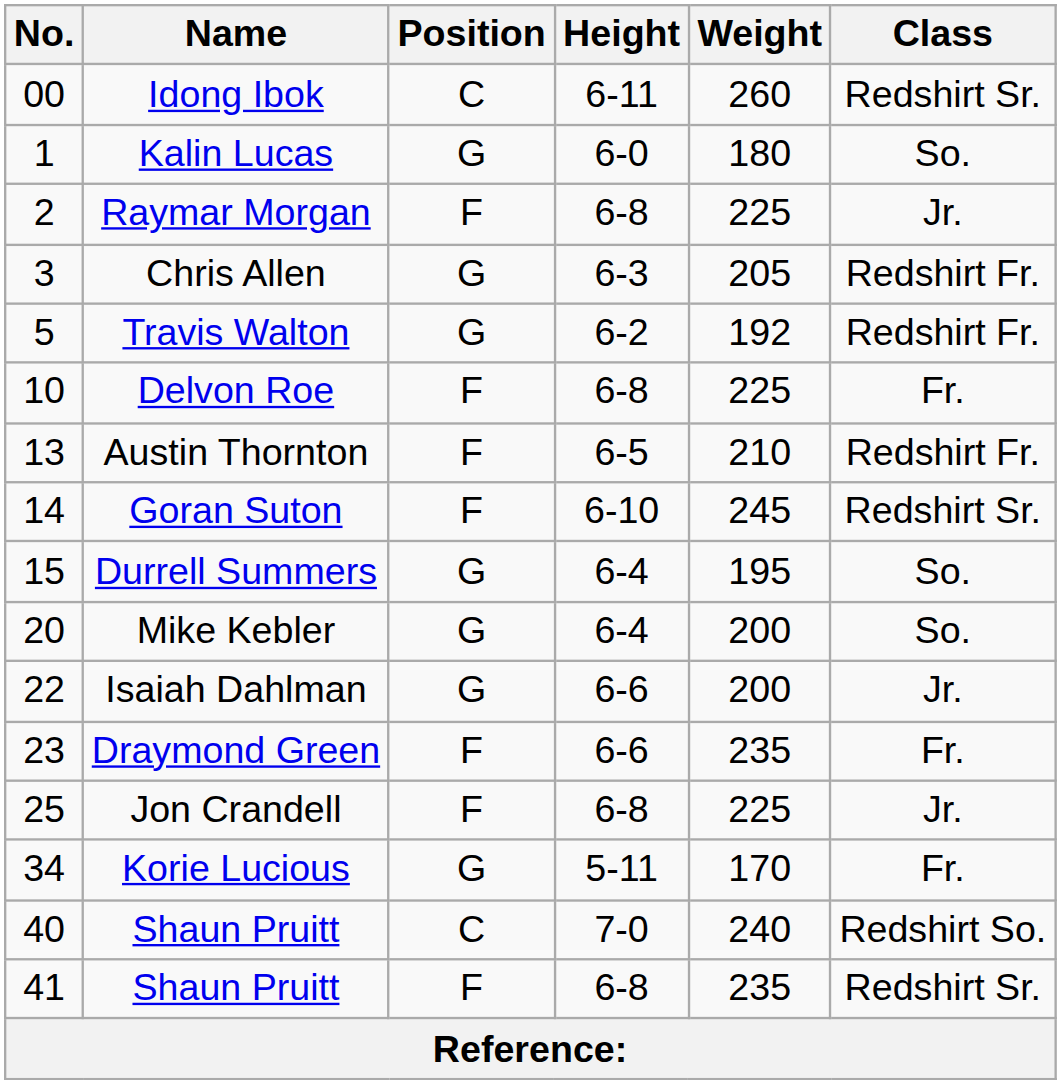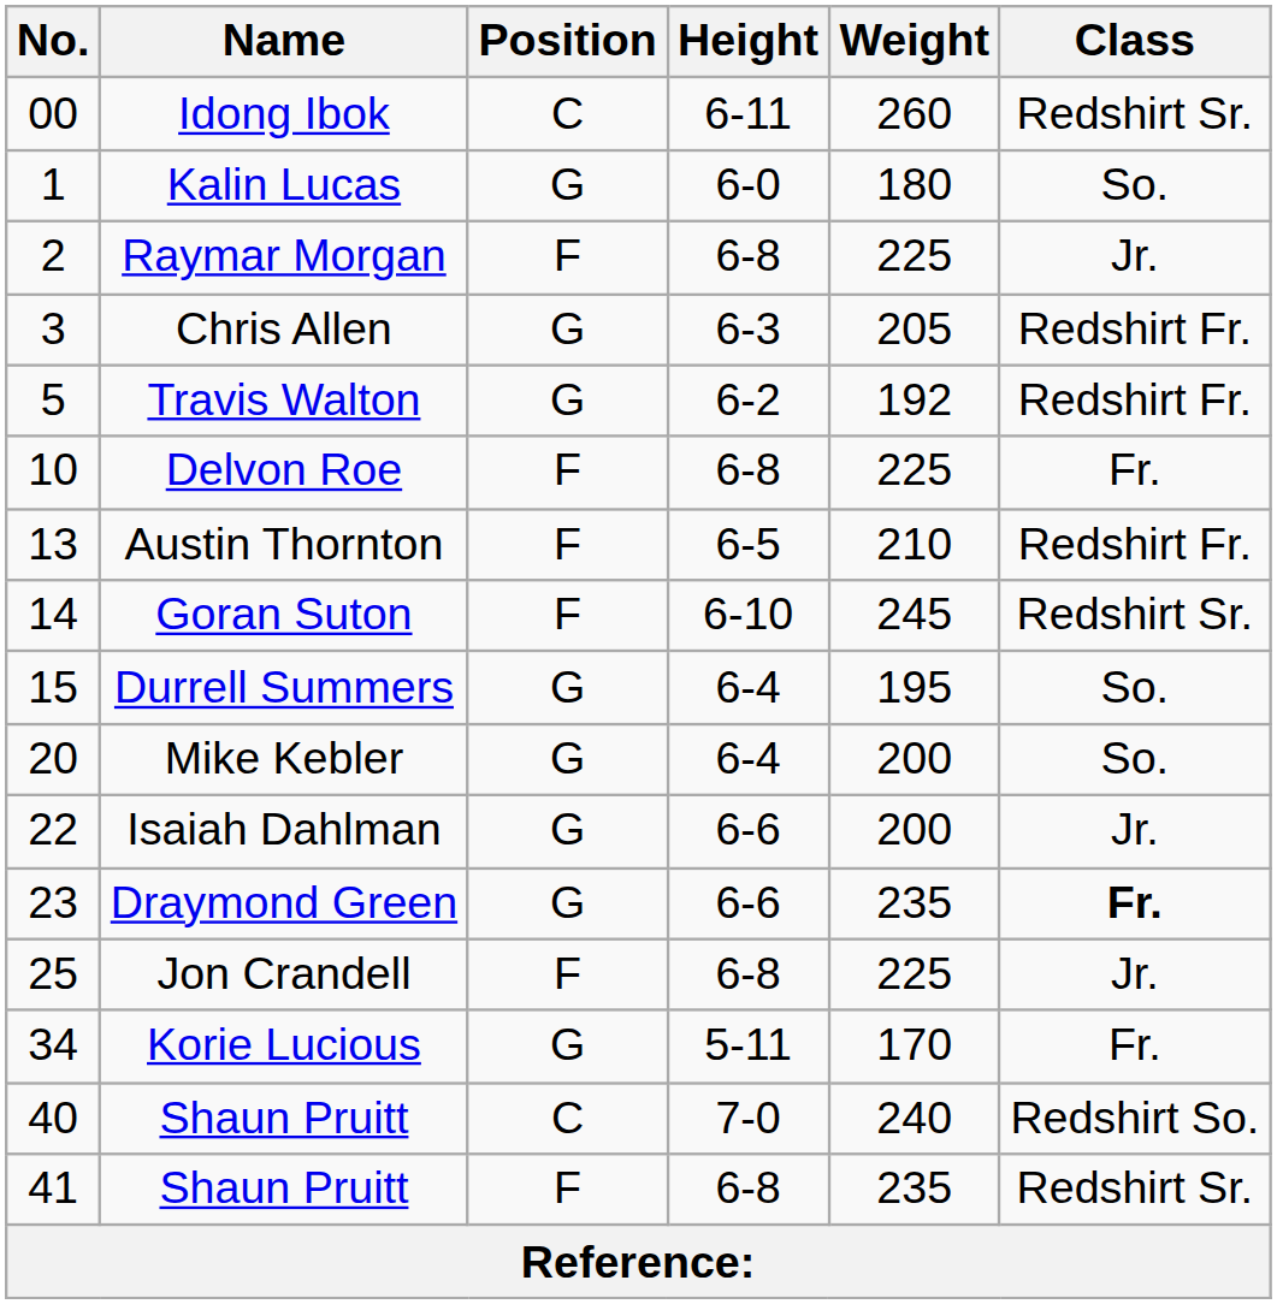 <table class="wikitable">
 <tr>
 <th>No.</th>
 <th>Name</th>
 <th>Position</th>
 <th>Height</th>
 <th>Weight</th>
 <th>Class</th>
 </tr>
 <tr>
 <td style="text-align:center;">00</td>
 <td style="text-align:center;"><a href='#'>Idong Ibok</a></td>
 <td style="text-align:center;">C</td>
 <td style="text-align:center;">6-11</td>
 <td style="text-align:center;">260</td>
 <td style="text-align:center;">Redshirt Sr.</td>
 </tr>
 <tr>
 <td style="text-align:center;">1</td>
 <td style="text-align:center;"><a href='#'>Kalin Lucas</a></td>
 <td style="text-align:center;">G</td>
 <td style="text-align:center;">6-0</td>
 <td style="text-align:center;">180</td>
 <td style="text-align:center;">So.</td>
 </tr>
 <tr>
 <td style="text-align:center;">2</td>
 <td style="text-align:center;"><a href='#'>Raymar Morgan</a></td>
 <td style="text-align:center;">F</td>
 <td style="text-align:center;">6-8</td>
 <td style="text-align:center;">225</td>
 <td style="text-align:center;">Jr.</td>
 </tr>
 <tr>
 <td style="text-align:center;">3</td>
 <td style="text-align:center;">Chris Allen</td>
 <td style="text-align:center;">G</td>
 <td style="text-align:center;">6-3</td>
 <td style="text-align:center;">205</td>
 <td style="text-align:center;">Redshirt Fr.</td>
 </tr>
 <tr>
 <td style="text-align:center;">5</td>
 <td style="text-align:center;"><a href='#'>Travis Walton</a></td>
 <td style="text-align:center;">G</td>
 <td style="text-align:center;">6-2</td>
 <td style="text-align:center;">192</td>
 <td style="text-align:center;">Redshirt Fr.</td>
 </tr>
 <tr>
 <td style="text-align:center;">10</td>
 <td style="text-align:center;"><a href='#'>Delvon Roe</a></td>
 <td style="text-align:center;">F</td>
 <td style="text-align:center;">6-8</td>
 <td style="text-align:center;">225</td>
 <td style="text-align:center;">Fr.</td>
 </tr>
 <tr>
 <td style="text-align:center;">13</td>
 <td style="text-align:center;">Austin Thornton</td>
 <td style="text-align:center;">F</td>
 <td style="text-align:center;">6-5</td>
 <td style="text-align:center;">210</td>
 <td style="text-align:center;">Redshirt Fr.</td>
 </tr>
 <tr>
 <td style="text-align:center;">14</td>
 <td style="text-align:center;"><a href='#'>Goran Suton</a></td>
 <td style="text-align:center;">F</td>
 <td style="text-align:center;">6-10</td>
 <td style="text-align:center;">245</td>
 <td style="text-align:center;">Redshirt Sr.</td>
 </tr>
 <tr>
 <td style="text-align:center;">15</td>
 <td style="text-align:center;"><a href='#'>Durrell Summers</a></td>
 <td style="text-align:center;">G</td>
 <td style="text-align:center;">6-4</td>
 <td style="text-align:center;">195</td>
 <td style="text-align:center;">So.</td>
 </tr>
 <tr>
 <td style="text-align:center;">20</td>
 <td style="text-align:center;">Mike Kebler</td>
 <td style="text-align:center;">G</td>
 <td style="text-align:center;">6-4</td>
 <td style="text-align:center;">200</td>
 <td style="text-align:center;">So.</td>
 </tr>
 <tr>
 <td style="text-align:center;">22</td>
 <td style="text-align:center;">Isaiah Dahlman</td>
 <td style="text-align:center;">G</td>
 <td style="text-align:center;">6-6</td>
 <td style="text-align:center;">200</td>
 <td style="text-align:center;">Jr.</td>
 </tr>
 <tr>
 <td style="text-align:center;">23</td>
 <td style="text-align:center;"><a href='#'>Draymond Green</a></td>
-<td style="text-align:center;">F</td>
+<td style="text-align:center;">G</td>
 <td style="text-align:center;">6-6</td>
 <td style="text-align:center;">235</td>
-<td style="text-align:center;">Fr.</td>
+<td style="text-align:center;"><strong>Fr.</strong></td>
 </tr>
 <tr>
 <td style="text-align:center;">25</td>
 <td style="text-align:center;">Jon Crandell</td>
 <td style="text-align:center;">F</td>
 <td style="text-align:center;">6-8</td>
 <td style="text-align:center;">225</td>
 <td style="text-align:center;">Jr.</td>
 </tr>
 <tr>
 <td style="text-align:center;">34</td>
 <td style="text-align:center;"><a href='#'>Korie Lucious</a></td>
 <td style="text-align:center;">G</td>
 <td style="text-align:center;">5-11</td>
 <td style="text-align:center;">170</td>
 <td style="text-align:center;">Fr.</td>
 </tr>
 <tr>
 <td style="text-align:center;">40</td>
 <td style="text-align:center;"><a href='#'>Shaun Pruitt</a></td>
 <td style="text-align:center;">C</td>
 <td style="text-align:center;">7-0</td>
 <td style="text-align:center;">240</td>
 <td style="text-align:center;">Redshirt So.</td>
 </tr>
 <tr>
 <td style="text-align:center;">41</td>
 <td style="text-align:center;"><a href='#'>Shaun Pruitt</a></td>
 <td style="text-align:center;">F</td>
 <td style="text-align:center;">6-8</td>
 <td style="text-align:center;">235</td>
 <td style="text-align:center;">Redshirt Sr.</td>
 </tr>
 <tr>
 <th style="text-align:center;" colspan="6">Reference:</th>
 </tr>
 </table>
